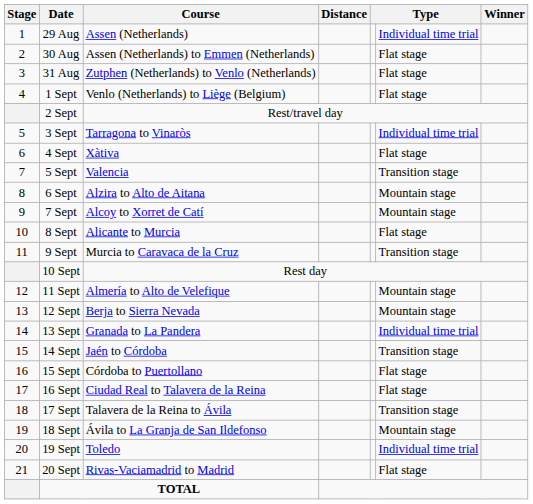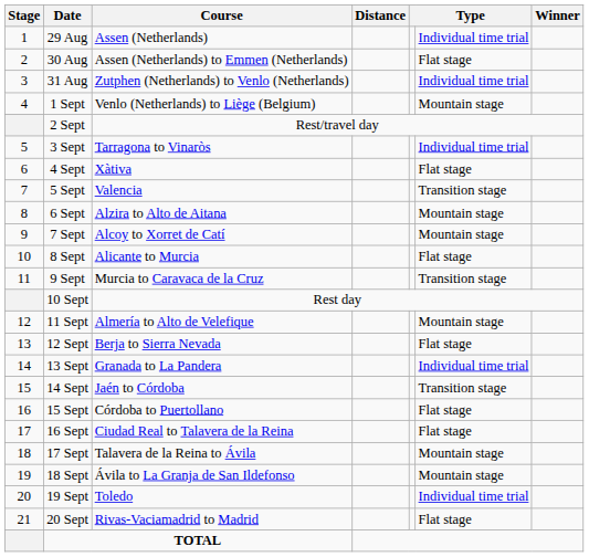 <table class="wikitable">
 <tr style="background:#efefef;">
 <th>Stage</th>
 <th>Date</th>
 <th>Course</th>
 <th>Distance</th>
 <th colspan="2">Type</th>
 <th>Winner</th>
 </tr>
 <tr>
 <td style="text-align:center;">1</td>
 <td style="text-align:center;">29 Aug</td>
 <td><a href='#'>Assen</a> (Netherlands)</td>
 <td style="text-align:center;"></td>
 <td style="text-align:center;"></td>
 <td><a href='#'>Individual time trial</a></td>
 <td></td>
 </tr>
 <tr>
 <td style="text-align:center;">2</td>
 <td style="text-align:center;">30 Aug</td>
 <td>Assen (Netherlands) to <a href='#'>Emmen</a> (Netherlands)</td>
 <td style="text-align:center;"></td>
 <td></td>
 <td>Flat stage</td>
 <td></td>
 </tr>
 <tr>
 <td style="text-align:center;">3</td>
 <td style="text-align:center;">31 Aug</td>
 <td><a href='#'>Zutphen</a> (Netherlands) to <a href='#'>Venlo</a> (Netherlands)</td>
 <td style="text-align:center;"></td>
 <td></td>
-<td>Flat stage</td>
+<td><a href='#'>Individual time trial</a></td>
 <td></td>
 </tr>
 <tr>
 <td style="text-align:center;">4</td>
 <td style="text-align:center;">1 Sept</td>
 <td>Venlo (Netherlands) to <a href='#'>Liège</a> (Belgium)</td>
 <td style="text-align:center;"></td>
 <td></td>
-<td>Flat stage</td>
+<td>Mountain stage</td>
 <td></td>
 </tr>
 <tr>
 <th></th>
 <td style="text-align:center;">2 Sept</td>
 <td colspan="6" style="text-align:center;">Rest/travel day</td>
 </tr>
 <tr>
 <td style="text-align:center;">5</td>
 <td style="text-align:center;">3 Sept</td>
 <td><a href='#'>Tarragona</a> to <a href='#'>Vinaròs</a></td>
 <td style="text-align:center;"></td>
 <td></td>
 <td><a href='#'>Individual time trial</a></td>
 <td></td>
 </tr>
 <tr>
 <td style="text-align:center;">6</td>
 <td style="text-align:center;">4 Sept</td>
 <td><a href='#'>Xàtiva</a></td>
 <td style="text-align:center;"></td>
 <td></td>
 <td>Flat stage</td>
 <td></td>
 </tr>
 <tr>
 <td style="text-align:center;">7</td>
 <td style="text-align:center;">5 Sept</td>
 <td><a href='#'>Valencia</a></td>
 <td style="text-align:center;"></td>
 <td style="text-align:center;"></td>
 <td>Transition stage</td>
 <td></td>
 </tr>
 <tr>
 <td style="text-align:center;">8</td>
 <td style="text-align:center;">6 Sept</td>
 <td><a href='#'>Alzira</a> to <a href='#'>Alto de Aitana</a></td>
 <td style="text-align:center;"></td>
 <td></td>
 <td>Mountain stage</td>
 <td></td>
 </tr>
 <tr>
 <td style="text-align:center;">9</td>
 <td style="text-align:center;">7 Sept</td>
 <td><a href='#'>Alcoy</a> to <a href='#'>Xorret de Catí</a></td>
 <td style="text-align:center;"></td>
 <td></td>
 <td>Mountain stage</td>
 <td></td>
 </tr>
 <tr>
 <td style="text-align:center;">10</td>
 <td style="text-align:center;">8 Sept</td>
 <td><a href='#'>Alicante</a> to <a href='#'>Murcia</a></td>
 <td style="text-align:center;"></td>
 <td></td>
 <td>Flat stage</td>
 <td></td>
 </tr>
 <tr>
 <td style="text-align:center;">11</td>
 <td style="text-align:center;">9 Sept</td>
 <td>Murcia to <a href='#'>Caravaca de la Cruz</a></td>
 <td style="text-align:center;"></td>
 <td></td>
 <td>Transition stage</td>
 <td></td>
 </tr>
 <tr>
 <th></th>
 <td style="text-align:center;">10 Sept</td>
 <td colspan="6" style="text-align:center;">Rest day</td>
 </tr>
 <tr>
 <td style="text-align:center;">12</td>
 <td style="text-align:center;">11 Sept</td>
 <td><a href='#'>Almería</a> to <a href='#'>Alto de Velefique</a></td>
 <td style="text-align:center;"></td>
 <td></td>
 <td>Mountain stage</td>
 <td></td>
 </tr>
 <tr>
 <td style="text-align:center;">13</td>
 <td style="text-align:center;">12 Sept</td>
 <td><a href='#'>Berja</a> to <a href='#'>Sierra Nevada</a></td>
 <td style="text-align:center;"></td>
 <td></td>
-<td>Mountain stage</td>
+<td>Flat stage</td>
 <td></td>
 </tr>
 <tr>
 <td style="text-align:center;">14</td>
 <td style="text-align:center;">13 Sept</td>
 <td><a href='#'>Granada</a> to <a href='#'>La Pandera</a></td>
 <td style="text-align:center;"></td>
 <td></td>
 <td><a href='#'>Individual time trial</a></td>
 <td></td>
 </tr>
 <tr>
 <td style="text-align:center;">15</td>
 <td style="text-align:center;">14 Sept</td>
 <td><a href='#'>Jaén</a> to <a href='#'>Córdoba</a></td>
 <td style="text-align:center;"></td>
 <td></td>
 <td>Transition stage</td>
 <td></td>
 </tr>
 <tr>
 <td style="text-align:center;">16</td>
 <td style="text-align:center;">15 Sept</td>
 <td>Córdoba to <a href='#'>Puertollano</a></td>
 <td style="text-align:center;"></td>
 <td></td>
 <td>Flat stage</td>
 <td></td>
 </tr>
 <tr>
 <td style="text-align:center;">17</td>
 <td style="text-align:center;">16 Sept</td>
 <td><a href='#'>Ciudad Real</a> to <a href='#'>Talavera de la Reina</a></td>
 <td style="text-align:center;"></td>
 <td></td>
 <td>Flat stage</td>
 <td></td>
 </tr>
 <tr>
 <td style="text-align:center;">18</td>
 <td style="text-align:center;">17 Sept</td>
 <td>Talavera de la Reina to <a href='#'>Ávila</a></td>
 <td style="text-align:center;"></td>
 <td></td>
-<td>Transition stage</td>
+<td>Mountain stage</td>
 <td></td>
 </tr>
 <tr>
 <td style="text-align:center;">19</td>
 <td style="text-align:center;">18 Sept</td>
 <td>Ávila to <a href='#'>La Granja de San Ildefonso</a></td>
 <td style="text-align:center;"></td>
 <td></td>
 <td>Mountain stage</td>
 <td><br></td>
 </tr>
 <tr>
 <td style="text-align:center;">20</td>
 <td style="text-align:center;">19 Sept</td>
 <td><a href='#'>Toledo</a></td>
 <td style="text-align:center;"></td>
 <td style="text-align:center;"></td>
 <td><a href='#'>Individual time trial</a></td>
 <td></td>
 </tr>
 <tr>
 <td style="text-align:center;">21</td>
 <td style="text-align:center;">20 Sept</td>
 <td><a href='#'>Rivas-Vaciamadrid</a> to <a href='#'>Madrid</a></td>
 <td style="text-align:center;"></td>
 <td></td>
 <td>Flat stage</td>
 <td></td>
 </tr>
 <tr>
 <th></th>
 <td colspan="2" style="text-align:center;"><strong>TOTAL</strong></td>
 <td colspan="5" style="text-align:center;"></td>
 </tr>
 </table>
